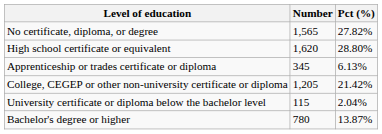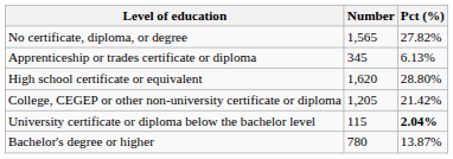 <table class="wikitable">
 <tr>
 <th>Level of education</th>
 <th>Number</th>
 <th>Pct (%)</th>
 </tr>
 <tr>
 <td>No certificate, diploma, or degree</td>
 <td>1,565</td>
 <td>27.82%</td>
 </tr>
 <tr>
+<td>Apprenticeship or trades certificate or diploma</td>
+<td>345</td>
+<td>6.13%</td>
+</tr>
+<tr>
 <td>High school certificate or equivalent</td>
 <td>1,620</td>
 <td>28.80%</td>
-</tr>
-<tr>
-<td>Apprenticeship or trades certificate or diploma</td>
-<td>345</td>
-<td>6.13%</td>
 </tr>
 <tr>
 <td>College, CEGEP or other non-university certificate or diploma</td>
 <td>1,205</td>
 <td>21.42%</td>
 </tr>
 <tr>
 <td>University certificate or diploma below the bachelor level</td>
 <td>115</td>
-<td>2.04%</td>
+<td><strong>2.04%</strong></td>
 </tr>
 <tr>
 <td>Bachelor's degree or higher</td>
 <td>780</td>
 <td>13.87%</td>
 </tr>
 </table>
